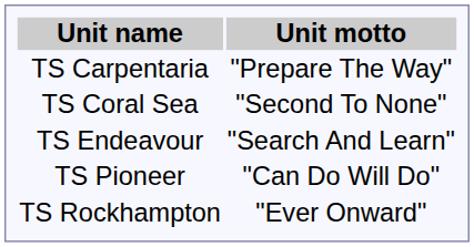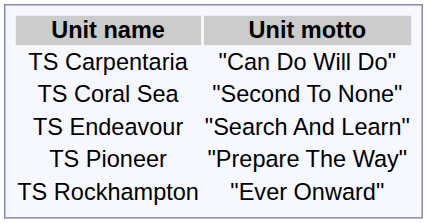 <table class="mw-collapsible mw-collapsed" style="border:1px solid #8888aa; background:#f7f8ff; text-align:center; padding:5px;">
 <tr style="background:#CCCCCC">
 <th>Unit name</th>
 <th>Unit motto</th>
 </tr>
 <tr>
 <td>TS Carpentaria</td>
-<td>"Prepare The Way"</td>
+<td>"Can Do Will Do"</td>
 </tr>
 <tr>
 <td>TS Coral Sea</td>
 <td>"Second To None"</td>
 </tr>
 <tr>
 <td>TS Endeavour</td>
 <td>"Search And Learn"</td>
 </tr>
 <tr>
 <td>TS Pioneer</td>
-<td>"Can Do Will Do"</td>
+<td>"Prepare The Way"</td>
 </tr>
 <tr>
 <td>TS Rockhampton</td>
 <td>"Ever Onward"</td>
 </tr>
 </table>
